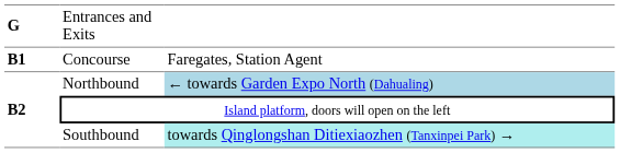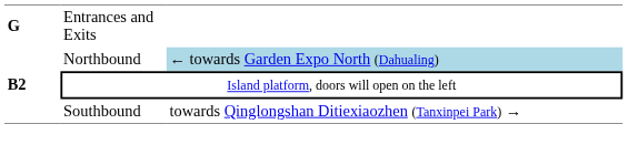 <table table border=0 cellspacing=0 cellpadding=3>
 <tr>
 <td style="border-top:solid 1px gray;border-bottom:solid 0px gray;" width=50><strong>G</strong></td>
 <td style="border-top:solid 1px gray;border-bottom:solid 0px gray;" width=100>Entrances and Exits</td>
 <td style="border-top:solid 1px gray;border-bottom:solid 0px gray;" width=450></td>
-</tr>
-<tr>
-<td style="border-top:solid 1px gray;border-bottom:solid 1px gray;" width=50><strong>B1</strong></td>
-<td style="border-top:solid 1px gray;border-bottom:solid 1px gray;" width=100>Concourse</td>
-<td style="border-top:solid 1px gray;border-bottom:solid 1px gray;" width=450>Faregates, Station Agent</td>
 </tr>
 <tr>
 <td style="border-bottom:solid 1px gray;" rowspan=3><strong>B2</strong></td>
 <td>Northbound</td>
 <td style="background: lightblue;">←  towards <a href='#'>Garden Expo North</a> <small>(<a href='#'>Dahualing</a>)</small></td>
 </tr>
 <tr>
 <td style="border-right:solid 2px black;border-left:solid 2px black;border-top:solid 2px black;border-bottom:solid 2px black;text-align:center;" colspan=2><small><a href='#'>Island platform</a>, doors will open on the left</small></td>
 </tr>
 <tr>
 <td style="border-bottom:solid 1px gray;">Southbound</td>
-<td style="background: paleturquoise; border-bottom:solid 1px gray;"> towards <a href='#'>Qinglongshan Ditiexiaozhen</a> <small>(<a href='#'>Tanxinpei Park</a>)</small> →</td>
+<td style="border-bottom:solid 1px gray;"> towards <a href='#'>Qinglongshan Ditiexiaozhen</a> <small>(<a href='#'>Tanxinpei Park</a>)</small> →</td>
 </tr>
 </table>
